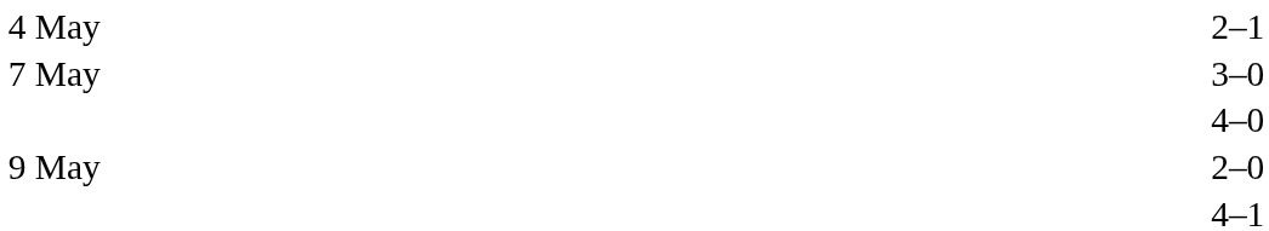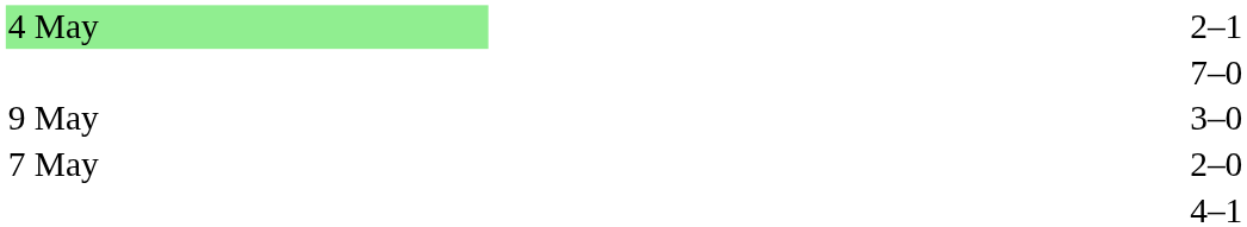 <table cellspacing=1 width=70%>
 <tr>
 <th width=25%></th>
 <th width=30%></th>
 <th width=15%></th>
 <th width=30%></th>
 </tr>
 <tr>
-<td>4 May</td>
+<td style="background: lightgreen;">4 May</td>
 <td align=right></td>
 <td align=center>2–1</td>
 <td></td>
 </tr>
 <tr>
-<td>7 May</td>
+<td></td>
+<td align=right></td>
+<td align=center>7–0</td>
+<td></td>
+</tr>
+<tr>
+<td>9 May</td>
 <td align=right></td>
 <td align=center>3–0</td>
 <td></td>
 </tr>
 <tr>
-<td></td>
-<td align=right></td>
-<td align=center>4–0</td>
-<td></td>
-</tr>
-<tr>
-<td>9 May</td>
+<td>7 May</td>
 <td align=right></td>
 <td align=center>2–0</td>
 <td></td>
 </tr>
 <tr>
 <td></td>
 <td align=right></td>
 <td align=center>4–1</td>
 <td></td>
 </tr>
 </table>
